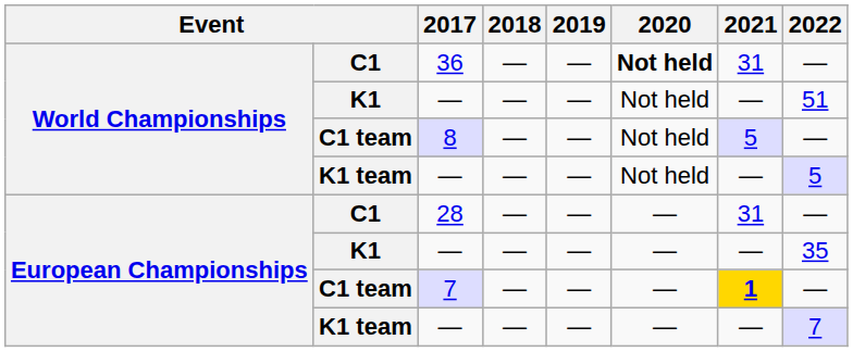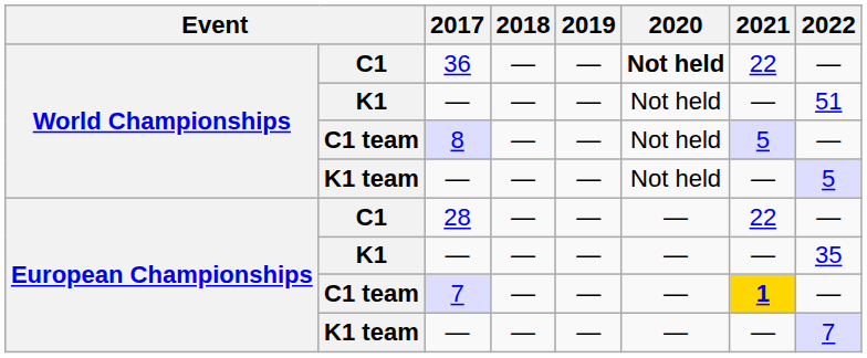 <table class="wikitable plainrowheaders" style=font-size:90%>
 <tr>
 <th scope="col" colspan=2>Event</th>
 <th scope="col">2017</th>
 <th scope="col">2018</th>
 <th scope="col">2019</th>
 <th scope="col">2020</th>
 <th scope="col">2021</th>
 <th scope="col">2022</th>
 </tr>
 <tr style="text-align:center;">
 <th scope="row" rowspan=4><a href='#'>World Championships</a></th>
 <th scope="row">C1</th>
 <td><a href='#'>36</a></td>
 <td>—</td>
 <td>—</td>
 <td><strong>Not held</strong></td>
-<td><a href='#'>31</a></td>
+<td><a href='#'>22</a></td>
 <td>—</td>
 </tr>
 <tr style="text-align:center;">
 <th scope="row">K1</th>
 <td>—</td>
 <td>—</td>
 <td>—</td>
 <td>Not held</td>
 <td>—</td>
 <td><a href='#'>51</a></td>
 </tr>
 <tr style="text-align:center;">
 <th scope="row">C1 team</th>
 <td style="background:#ddf;"><a href='#'>8</a></td>
 <td>—</td>
 <td>—</td>
 <td>Not held</td>
 <td style="background:#ddf;"><a href='#'>5</a></td>
 <td>—</td>
 </tr>
 <tr style="text-align:center;">
 <th scope="row">K1 team</th>
 <td>—</td>
 <td>—</td>
 <td>—</td>
 <td>Not held</td>
 <td>—</td>
 <td style="background:#ddf;"><a href='#'>5</a></td>
 </tr>
 <tr style="text-align:center;">
 <th scope="row" rowspan=5><a href='#'>European Championships</a></th>
 <th scope="row">C1</th>
 <td><a href='#'>28</a></td>
 <td>—</td>
 <td>—</td>
 <td>—</td>
-<td><a href='#'>31</a></td>
+<td><a href='#'>22</a></td>
 <td>—</td>
 </tr>
 <tr style="text-align:center;">
 <th scope="row">K1</th>
 <td>—</td>
 <td>—</td>
 <td>—</td>
 <td>—</td>
 <td>—</td>
 <td><a href='#'>35</a></td>
 </tr>
 <tr style="text-align:center;">
 <th scope="row">C1 team</th>
 <td style="background:#ddf;"><a href='#'>7</a></td>
 <td>—</td>
 <td>—</td>
 <td>—</td>
 <td style="background:gold;"><a href='#'><strong>1</strong></a></td>
 <td>—</td>
 </tr>
 <tr style="text-align:center;">
 <th scope="row">K1 team</th>
 <td>—</td>
 <td>—</td>
 <td>—</td>
 <td>—</td>
 <td>—</td>
 <td style="background:#ddf;"><a href='#'>7</a></td>
 </tr>
 </table>
